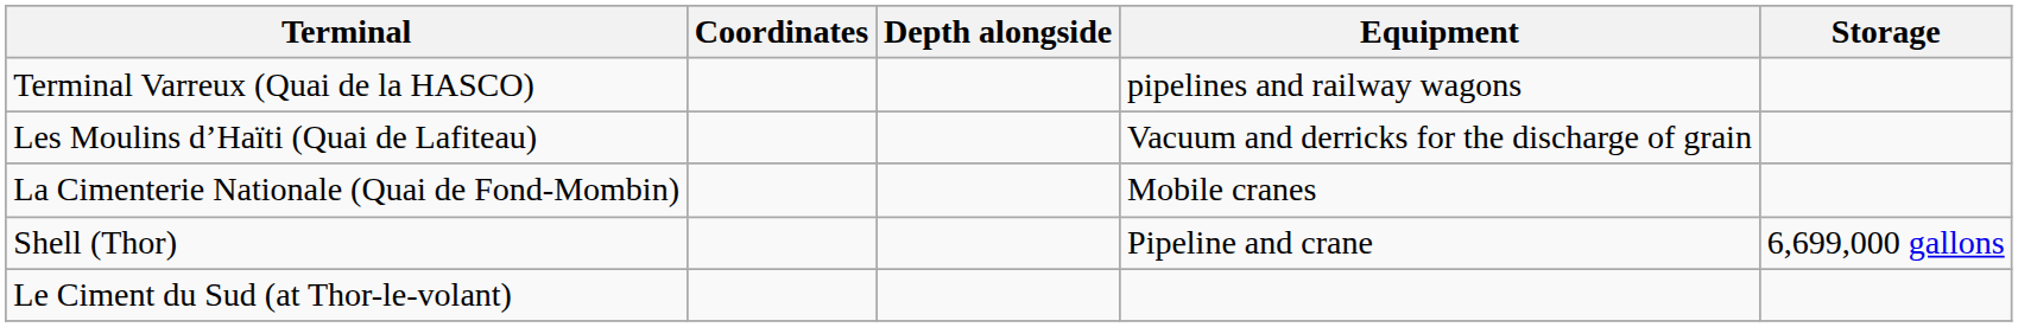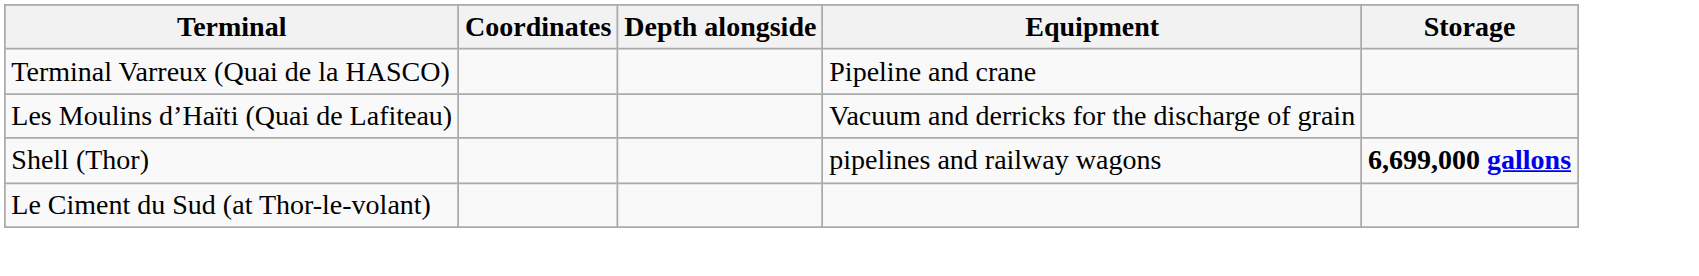 <table class="wikitable">
 <tr>
 <th>Terminal</th>
 <th>Coordinates</th>
 <th>Depth alongside</th>
 <th>Equipment</th>
 <th>Storage</th>
 </tr>
 <tr>
 <td>Terminal Varreux (Quai de la HASCO)</td>
 <td></td>
 <td></td>
-<td>pipelines and railway wagons</td>
+<td>Pipeline and crane</td>
 <td></td>
 </tr>
 <tr>
 <td>Les Moulins d’Haïti (Quai de Lafiteau)</td>
 <td></td>
 <td></td>
 <td>Vacuum and derricks for the discharge of grain</td>
 <td></td>
 </tr>
 <tr>
-<td>La Cimenterie Nationale (Quai de Fond-Mombin)</td>
-<td></td>
-<td></td>
-<td>Mobile cranes</td>
-<td></td>
-</tr>
-<tr>
 <td>Shell (Thor)</td>
 <td></td>
 <td></td>
-<td>Pipeline and crane</td>
-<td>6,699,000 <a href='#'>gallons</a></td>
+<td>pipelines and railway wagons</td>
+<td><strong>6,699,000 <a href='#'>gallons</a></strong></td>
 </tr>
 <tr>
 <td>Le Ciment du Sud (at Thor-le-volant)</td>
 <td></td>
 <td></td>
 <td></td>
 <td></td>
 </tr>
 </table>
